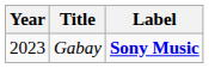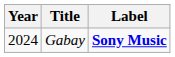 <table class="wikitable">
 <tr>
 <th>Year</th>
 <th>Title</th>
 <th>Label</th>
 </tr>
 <tr>
-<td>2023</td>
+<td>2024</td>
 <td><em>Gabay</em></td>
 <td><strong><a href='#'>Sony Music</a></strong></td>
 </tr>
 </table>
